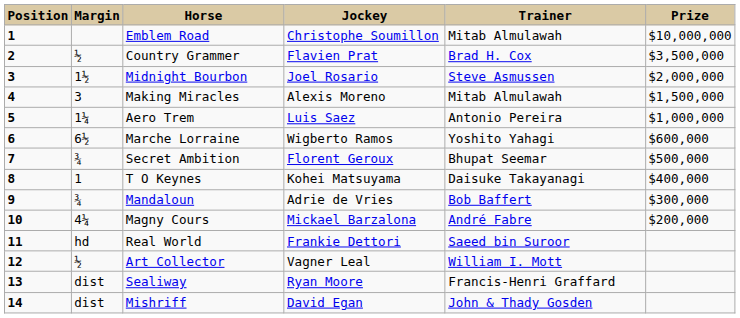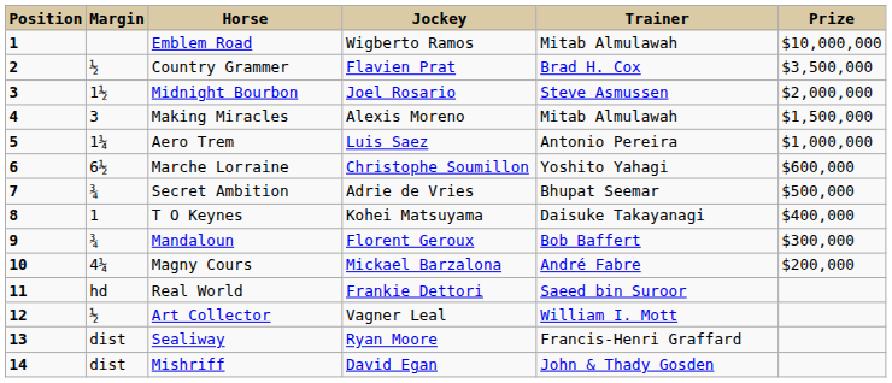 <table class="wikitable sortable">
 <tr style="background:#DACAA5; text-align:center;">
 <td style="width:35px;"><strong>Position</strong></td>
 <td style="width:45px;"><strong>Margin</strong></td>
 <td style="width:160px;"><strong>Horse</strong></td>
 <td style="width:160px;"><strong>Jockey</strong></td>
 <td style="width:200px;"><strong>Trainer</strong></td>
 <td style="width:80px;"><strong>Prize</strong></td>
 </tr>
 <tr>
 <td><strong>1</strong></td>
 <td></td>
 <td><a href='#'>Emblem Road</a></td>
-<td><a href='#'>Christophe Soumillon</a></td>
+<td>Wigberto Ramos</td>
 <td>Mitab Almulawah</td>
 <td>$10,000,000</td>
 </tr>
 <tr>
 <td><strong>2</strong></td>
 <td>½</td>
 <td>Country Grammer</td>
 <td><a href='#'>Flavien Prat</a></td>
 <td><a href='#'>Brad H. Cox</a></td>
 <td>$3,500,000</td>
 </tr>
 <tr>
 <td><strong>3</strong></td>
 <td>1½</td>
 <td><a href='#'>Midnight Bourbon</a></td>
 <td><a href='#'>Joel Rosario</a></td>
 <td><a href='#'>Steve Asmussen</a></td>
 <td>$2,000,000</td>
 </tr>
 <tr>
 <td><strong>4</strong></td>
 <td>3</td>
 <td>Making Miracles</td>
 <td>Alexis Moreno</td>
 <td>Mitab Almulawah</td>
 <td>$1,500,000</td>
 </tr>
 <tr>
 <td><strong>5</strong></td>
 <td>1¼</td>
 <td>Aero Trem</td>
 <td><a href='#'>Luis Saez</a></td>
 <td>Antonio Pereira</td>
 <td>$1,000,000</td>
 </tr>
 <tr>
 <td><strong>6</strong></td>
 <td>6½</td>
 <td>Marche Lorraine</td>
-<td>Wigberto Ramos</td>
+<td><a href='#'>Christophe Soumillon</a></td>
 <td>Yoshito Yahagi</td>
 <td>$600,000</td>
 </tr>
 <tr>
 <td><strong>7</strong></td>
 <td>¾</td>
 <td>Secret Ambition</td>
-<td><a href='#'>Florent Geroux</a></td>
+<td>Adrie de Vries</td>
 <td>Bhupat Seemar</td>
 <td>$500,000</td>
 </tr>
 <tr>
 <td><strong>8</strong></td>
 <td>1</td>
 <td>T O Keynes</td>
 <td>Kohei Matsuyama</td>
 <td>Daisuke Takayanagi</td>
 <td>$400,000</td>
 </tr>
 <tr>
 <td><strong>9</strong></td>
 <td>¾</td>
 <td><a href='#'>Mandaloun</a></td>
-<td>Adrie de Vries</td>
+<td><a href='#'>Florent Geroux</a></td>
 <td><a href='#'>Bob Baffert</a></td>
 <td>$300,000</td>
 </tr>
 <tr>
 <td><strong>10</strong></td>
 <td>4¼</td>
 <td>Magny Cours</td>
 <td><a href='#'>Mickael Barzalona</a></td>
 <td><a href='#'>André Fabre</a></td>
 <td>$200,000</td>
 </tr>
 <tr>
 <td><strong>11</strong></td>
 <td>hd</td>
 <td>Real World</td>
 <td><a href='#'>Frankie Dettori</a></td>
 <td><a href='#'>Saeed bin Suroor</a></td>
 <td></td>
 </tr>
 <tr>
 <td><strong>12</strong></td>
 <td>½</td>
 <td><a href='#'>Art Collector</a></td>
 <td>Vagner Leal</td>
 <td><a href='#'>William I. Mott</a></td>
 <td></td>
 </tr>
 <tr>
 <td><strong>13</strong></td>
 <td>dist</td>
 <td><a href='#'>Sealiway</a></td>
 <td><a href='#'>Ryan Moore</a></td>
 <td>Francis-Henri Graffard</td>
 <td></td>
 </tr>
 <tr>
 <td><strong>14</strong></td>
 <td>dist</td>
 <td><a href='#'>Mishriff</a></td>
 <td><a href='#'>David Egan</a></td>
 <td><a href='#'>John & Thady Gosden</a></td>
 <td></td>
 </tr>
 </table>
